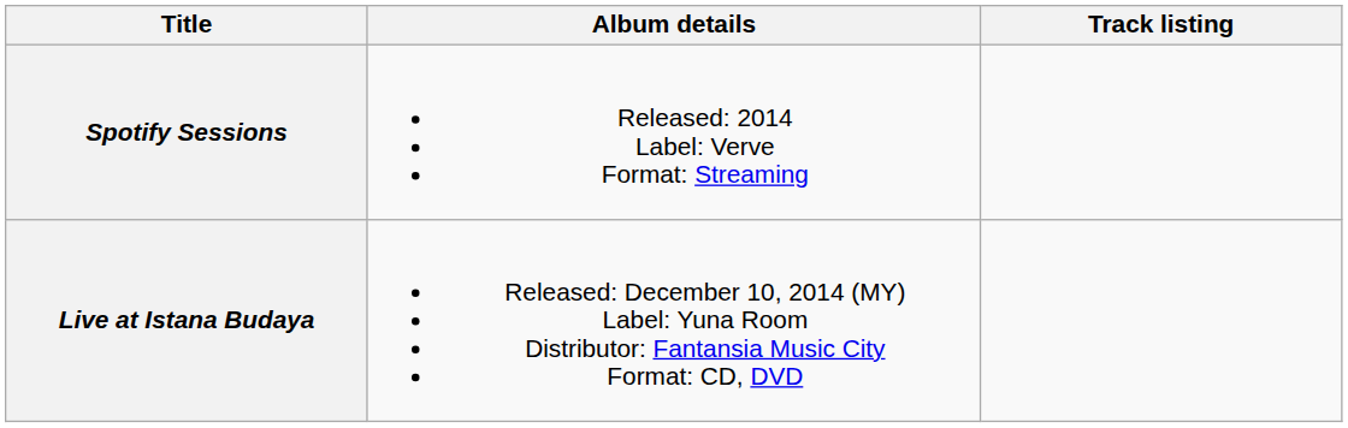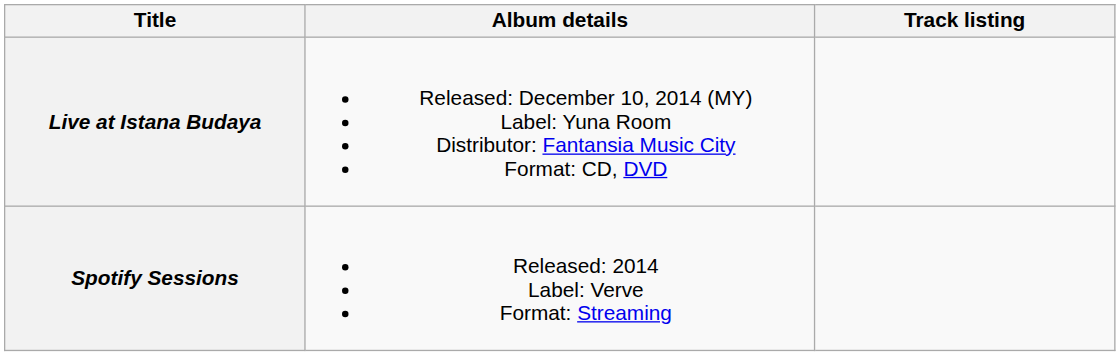 <table class="wikitable plainrowheaders" style="text-align:center;">
 <tr>
 <th scope="col" style="width:14em;">Title</th>
 <th scope="col" style="width:24em;">Album details</th>
 <th scope="col" style="width:14em;">Track listing</th>
 </tr>
 <tr>
+<th scope="row"><em>Live at Istana Budaya</em></th>
+<td><br><ul><li>Released: December 10, 2014 (MY)</li><li>Label: Yuna Room</li><li>Distributor: <a href='#'>Fantansia Music City</a></li><li>Format: CD, <a href='#'>DVD</a></li></ul></td>
+<td></td>
+</tr>
+<tr>
 <th scope="row"><em>Spotify Sessions</em><br></th>
 <td><br><ul><li>Released: 2014</li><li>Label: Verve</li><li>Format: <a href='#'>Streaming</a></li></ul></td>
 <td></td>
 </tr>
-<tr>
-<th scope="row"><em>Live at Istana Budaya</em></th>
-<td><br><ul><li>Released: December 10, 2014 (MY)</li><li>Label: Yuna Room</li><li>Distributor: <a href='#'>Fantansia Music City</a></li><li>Format: CD, <a href='#'>DVD</a></li></ul></td>
-<td></td>
-</tr>
 </table>
